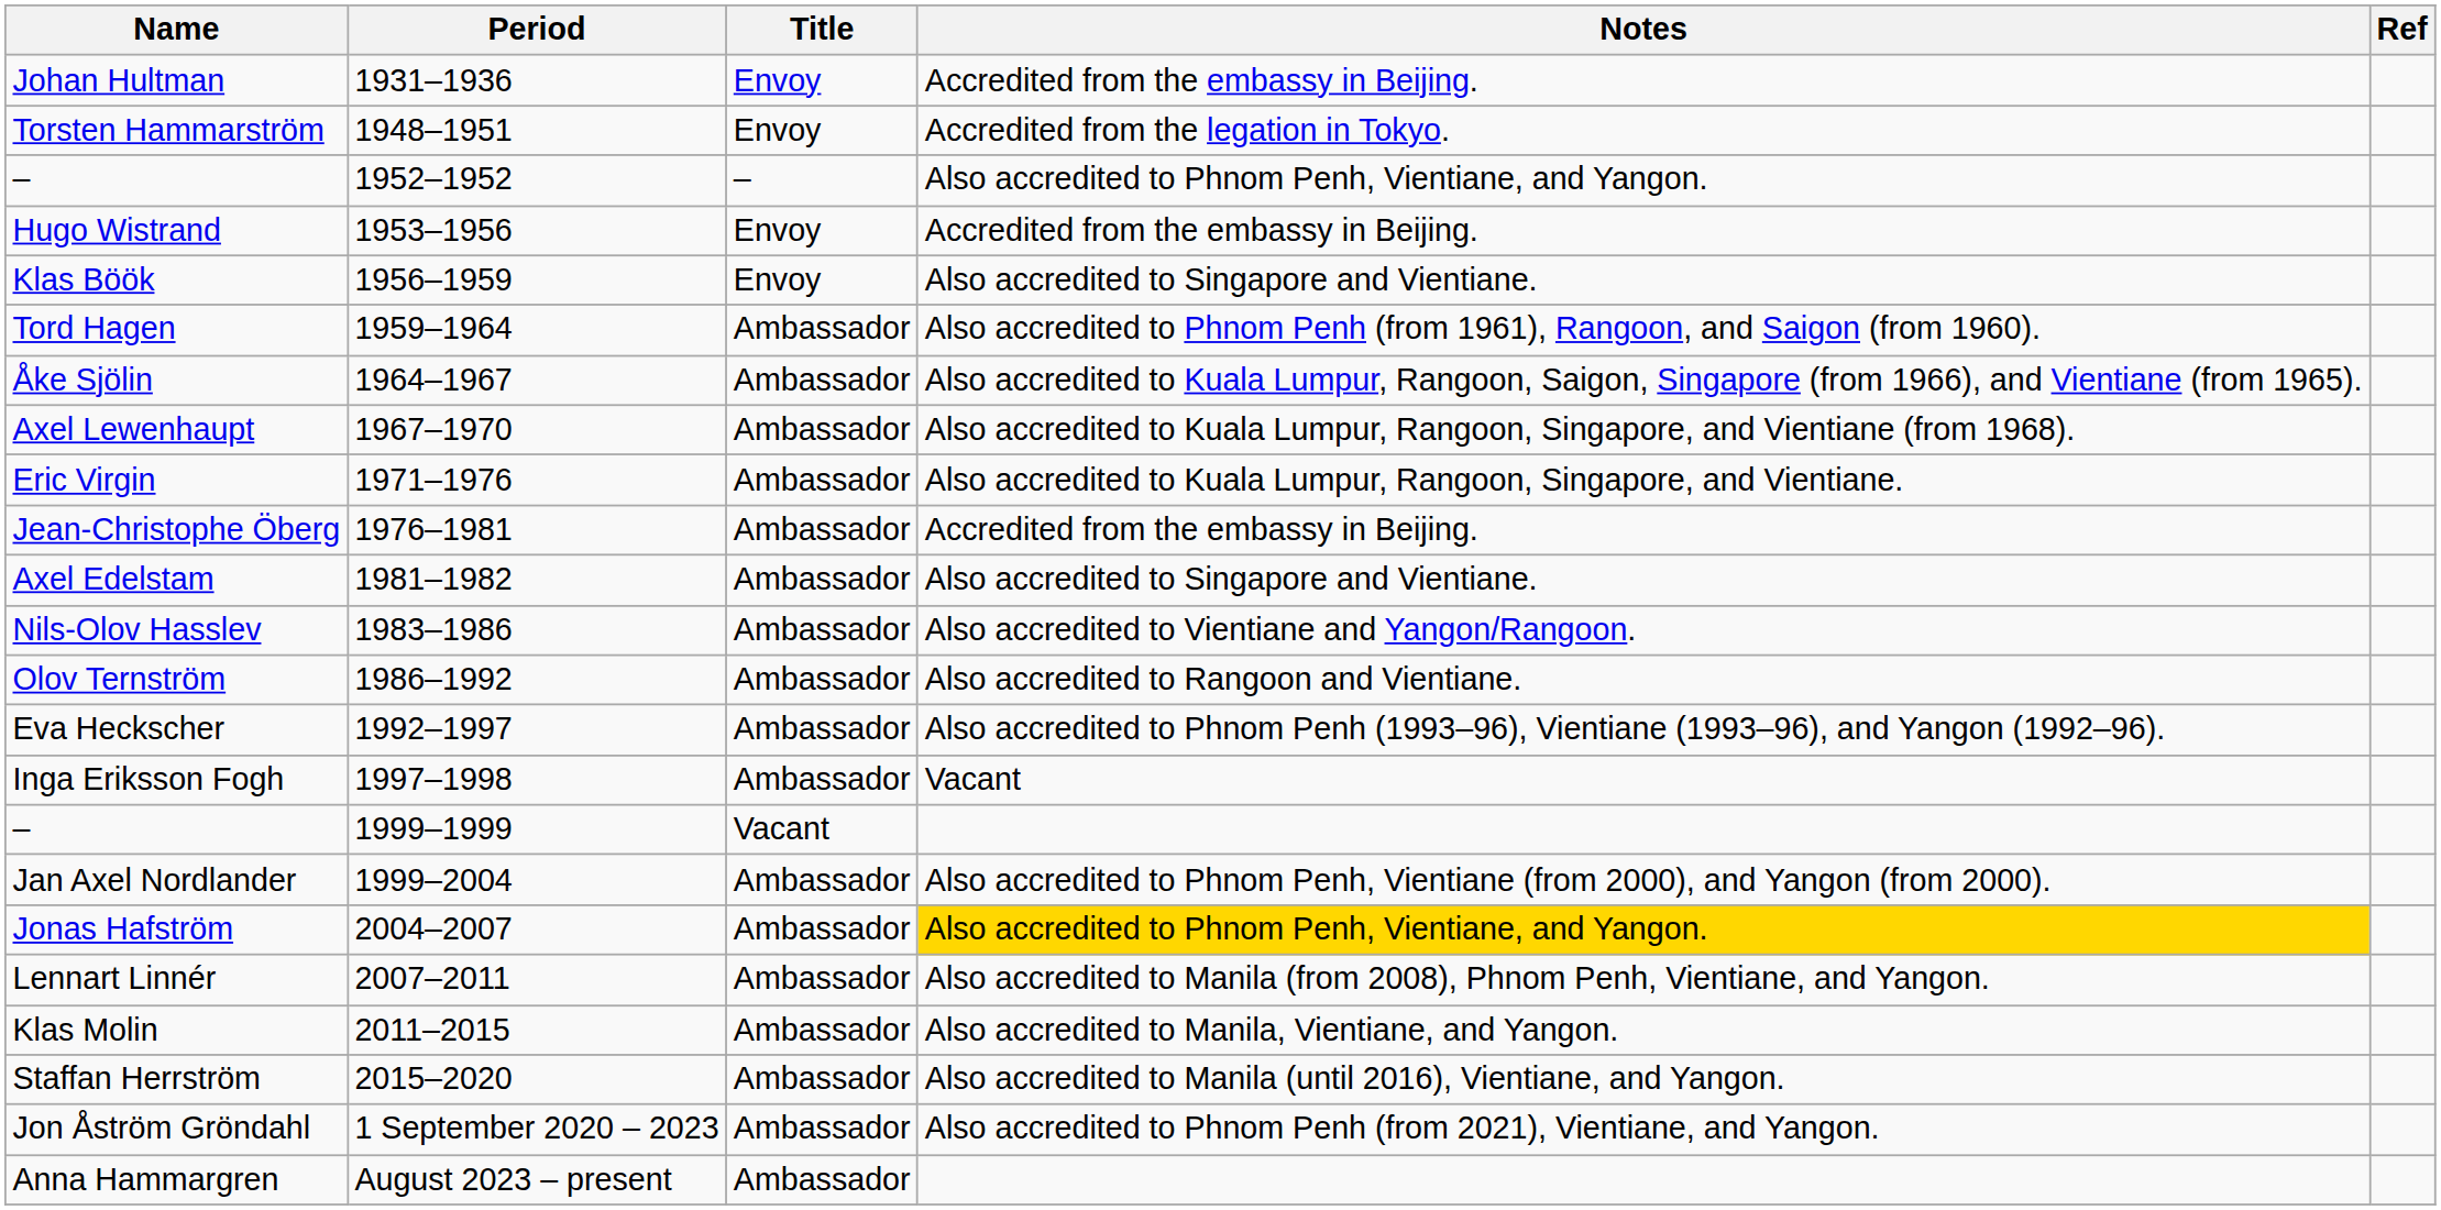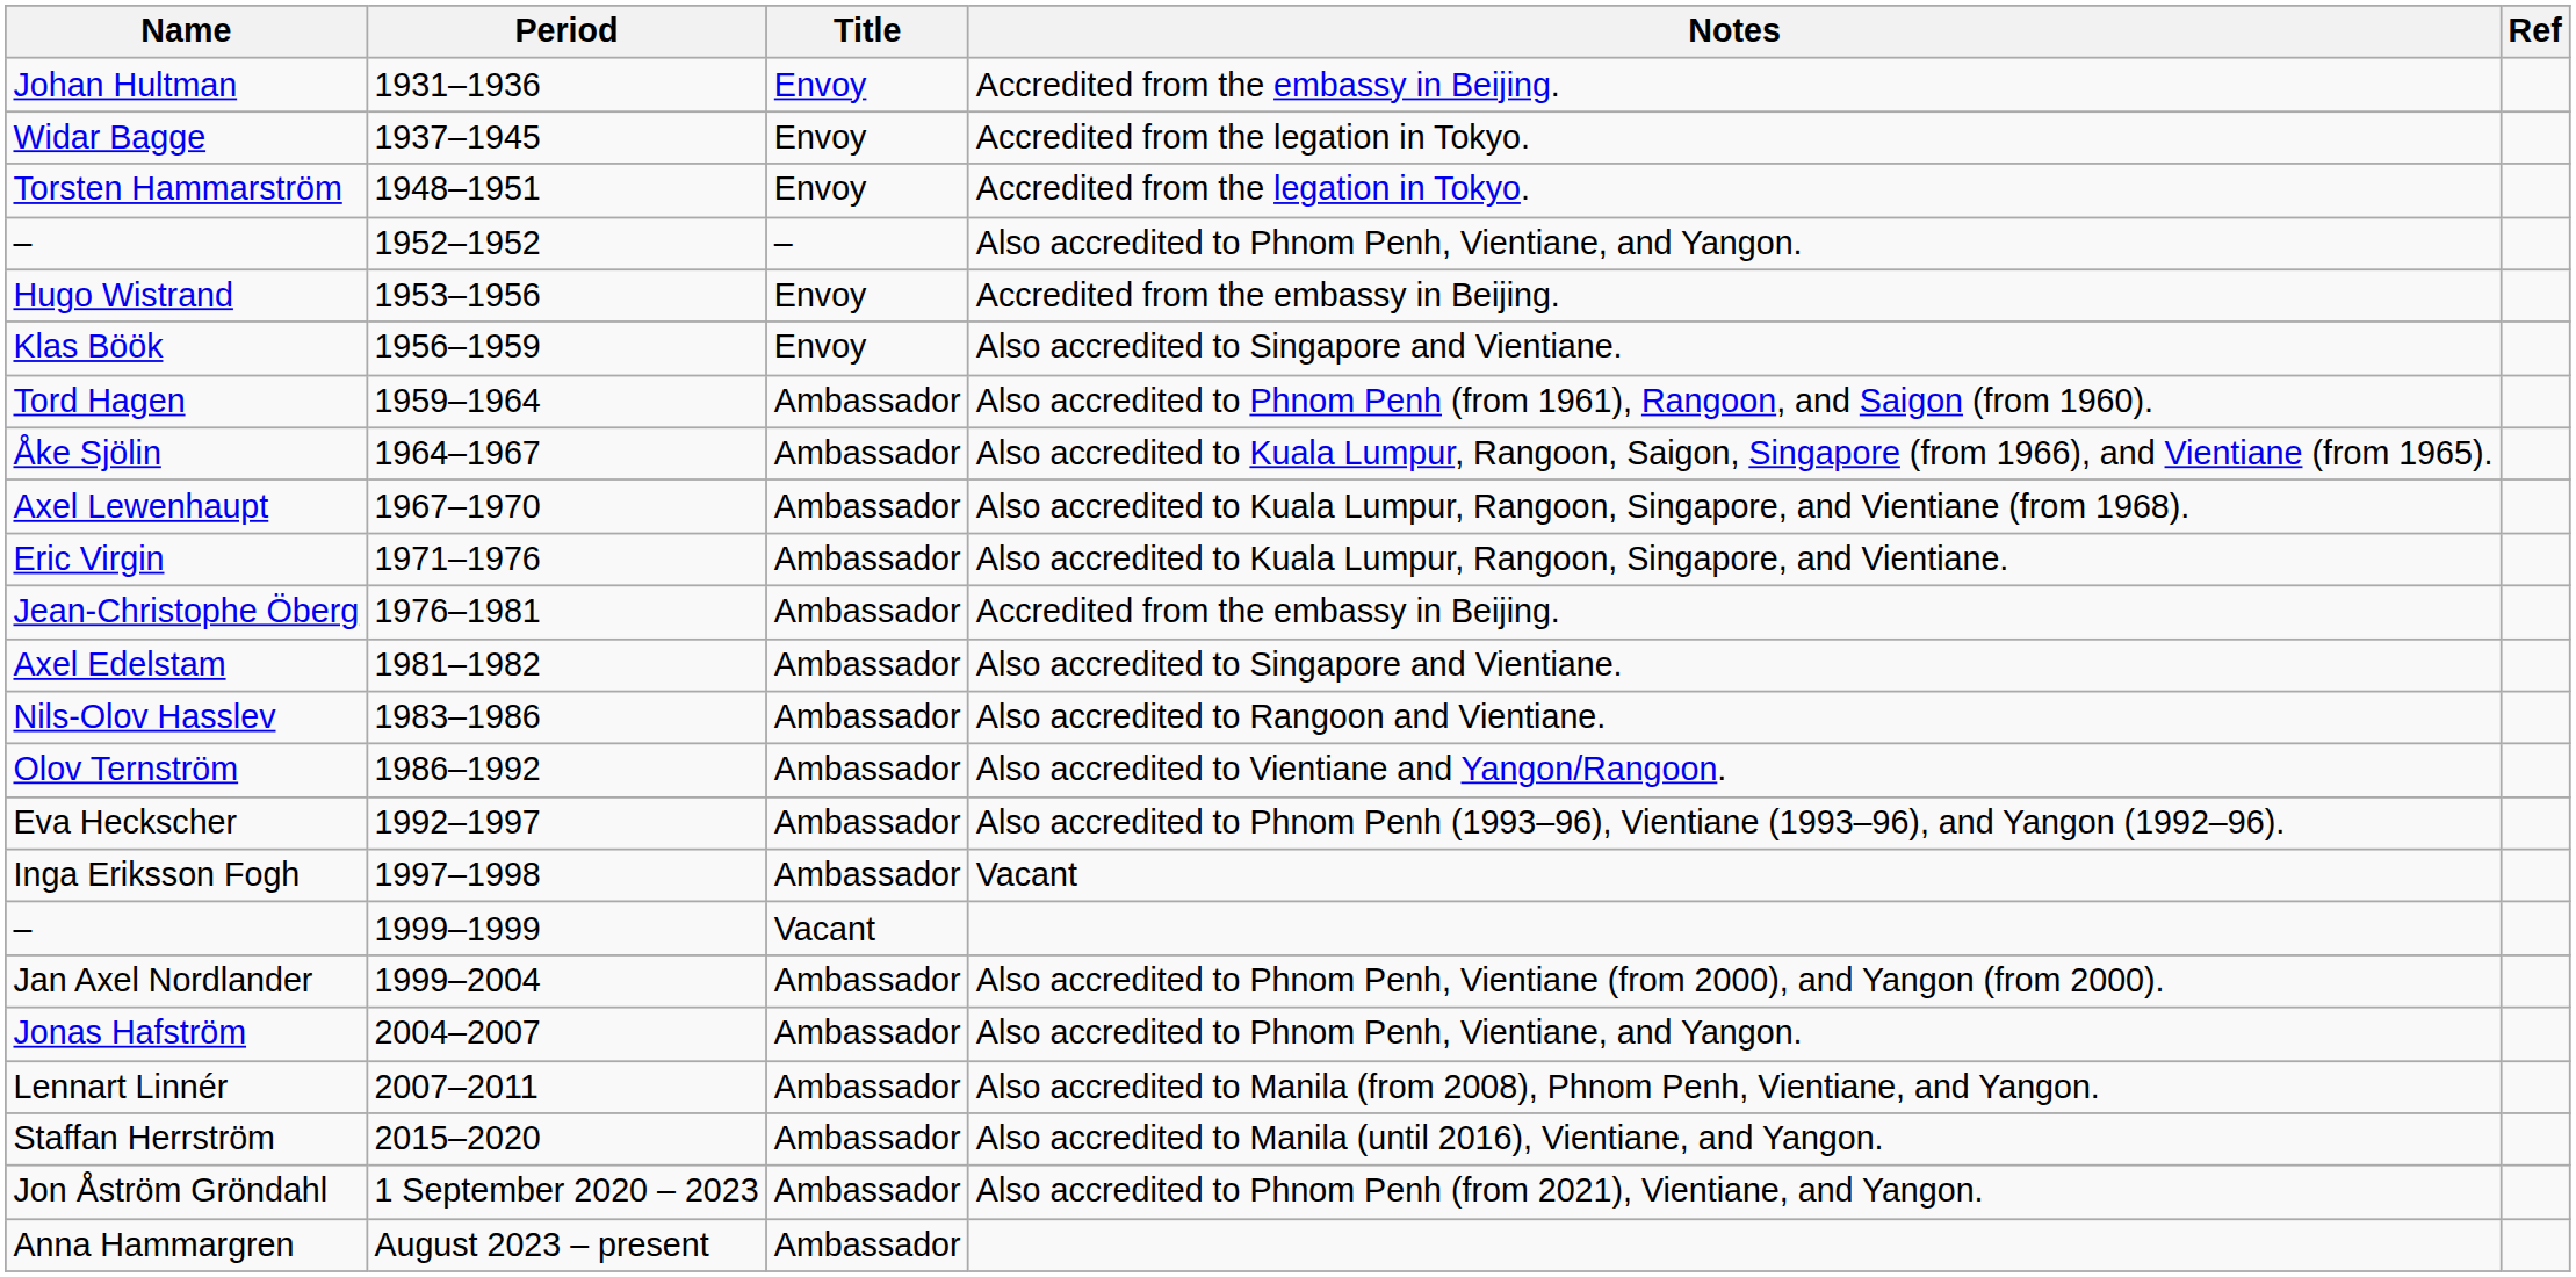 <table class="wikitable">
 <tr>
 <th>Name</th>
 <th>Period</th>
 <th>Title</th>
 <th>Notes</th>
 <th>Ref</th>
 </tr>
 <tr>
 <td><a href='#'>Johan Hultman</a></td>
 <td>1931–1936</td>
 <td><a href='#'>Envoy</a></td>
 <td>Accredited from the <a href='#'>embassy in Beijing</a>.</td>
+<td></td>
+</tr>
+<tr>
+<td><a href='#'>Widar Bagge</a></td>
+<td>1937–1945</td>
+<td>Envoy</td>
+<td>Accredited from the legation in Tokyo.</td>
 <td></td>
 </tr>
 <tr>
 <td><a href='#'>Torsten Hammarström</a></td>
 <td>1948–1951</td>
 <td>Envoy</td>
 <td>Accredited from the <a href='#'>legation in Tokyo</a>.</td>
 <td></td>
 </tr>
 <tr>
 <td>–</td>
 <td>1952–1952</td>
 <td>–</td>
 <td>Also accredited to Phnom Penh, Vientiane, and Yangon.</td>
 <td></td>
 </tr>
 <tr>
 <td><a href='#'>Hugo Wistrand</a></td>
 <td>1953–1956</td>
 <td>Envoy</td>
 <td>Accredited from the embassy in Beijing.</td>
 <td></td>
 </tr>
 <tr>
 <td><a href='#'>Klas Böök</a></td>
 <td>1956–1959</td>
 <td>Envoy</td>
 <td>Also accredited to Singapore and Vientiane.</td>
 <td></td>
 </tr>
 <tr>
 <td><a href='#'>Tord Hagen</a></td>
 <td>1959–1964</td>
 <td>Ambassador</td>
 <td>Also accredited to <a href='#'>Phnom Penh</a> (from 1961), <a href='#'>Rangoon</a>, and <a href='#'>Saigon</a> (from 1960).</td>
 <td></td>
 </tr>
 <tr>
 <td><a href='#'>Åke Sjölin</a></td>
 <td>1964–1967</td>
 <td>Ambassador</td>
 <td>Also accredited to <a href='#'>Kuala Lumpur</a>, Rangoon, Saigon, <a href='#'>Singapore</a> (from 1966), and <a href='#'>Vientiane</a> (from 1965).</td>
 <td></td>
 </tr>
 <tr>
 <td><a href='#'>Axel Lewenhaupt</a></td>
 <td>1967–1970</td>
 <td>Ambassador</td>
 <td>Also accredited to Kuala Lumpur, Rangoon, Singapore, and Vientiane (from 1968).</td>
 <td></td>
 </tr>
 <tr>
 <td><a href='#'>Eric Virgin</a></td>
 <td>1971–1976</td>
 <td>Ambassador</td>
 <td>Also accredited to Kuala Lumpur, Rangoon, Singapore, and Vientiane.</td>
 <td></td>
 </tr>
 <tr>
 <td><a href='#'>Jean-Christophe Öberg</a></td>
 <td>1976–1981</td>
 <td>Ambassador</td>
 <td>Accredited from the embassy in Beijing.</td>
 <td></td>
 </tr>
 <tr>
 <td><a href='#'>Axel Edelstam</a></td>
 <td>1981–1982</td>
 <td>Ambassador</td>
 <td>Also accredited to Singapore and Vientiane.</td>
 <td></td>
 </tr>
 <tr>
 <td><a href='#'>Nils-Olov Hasslev</a></td>
 <td>1983–1986</td>
 <td>Ambassador</td>
-<td>Also accredited to Vientiane and <a href='#'>Yangon/Rangoon</a>.</td>
+<td>Also accredited to Rangoon and Vientiane.</td>
 <td></td>
 </tr>
 <tr>
 <td><a href='#'>Olov Ternström</a></td>
 <td>1986–1992</td>
 <td>Ambassador</td>
-<td>Also accredited to Rangoon and Vientiane.</td>
+<td>Also accredited to Vientiane and <a href='#'>Yangon/Rangoon</a>.</td>
 <td></td>
 </tr>
 <tr>
 <td>Eva Heckscher</td>
 <td>1992–1997</td>
 <td>Ambassador</td>
 <td>Also accredited to Phnom Penh (1993–96), Vientiane (1993–96), and Yangon (1992–96).</td>
 <td></td>
 </tr>
 <tr>
 <td>Inga Eriksson Fogh</td>
 <td>1997–1998</td>
 <td>Ambassador</td>
 <td>Vacant</td>
 <td></td>
 </tr>
 <tr>
 <td>–</td>
 <td>1999–1999</td>
 <td>Vacant</td>
 <td></td>
 <td></td>
 </tr>
 <tr>
 <td>Jan Axel Nordlander</td>
 <td>1999–2004</td>
 <td>Ambassador</td>
 <td>Also accredited to Phnom Penh, Vientiane (from 2000), and Yangon (from 2000).</td>
 <td></td>
 </tr>
 <tr>
 <td><a href='#'>Jonas Hafström</a></td>
 <td>2004–2007</td>
 <td>Ambassador</td>
-<td style="background: gold;">Also accredited to Phnom Penh, Vientiane, and Yangon.</td>
+<td>Also accredited to Phnom Penh, Vientiane, and Yangon.</td>
 <td></td>
 </tr>
 <tr>
 <td>Lennart Linnér</td>
 <td>2007–2011</td>
 <td>Ambassador</td>
 <td>Also accredited to Manila (from 2008), Phnom Penh, Vientiane, and Yangon.</td>
-<td></td>
-</tr>
-<tr>
-<td>Klas Molin</td>
-<td>2011–2015</td>
-<td>Ambassador</td>
-<td>Also accredited to Manila, Vientiane, and Yangon.</td>
 <td></td>
 </tr>
 <tr>
 <td>Staffan Herrström</td>
 <td>2015–2020</td>
 <td>Ambassador</td>
 <td>Also accredited to Manila (until 2016), Vientiane, and Yangon.</td>
 <td></td>
 </tr>
 <tr>
 <td>Jon Åström Gröndahl</td>
 <td>1 September 2020 – 2023</td>
 <td>Ambassador</td>
 <td>Also accredited to Phnom Penh (from 2021), Vientiane, and Yangon.</td>
 <td></td>
 </tr>
 <tr>
 <td>Anna Hammargren</td>
 <td>August 2023 – present</td>
 <td>Ambassador</td>
 <td></td>
 <td></td>
 </tr>
 </table>
